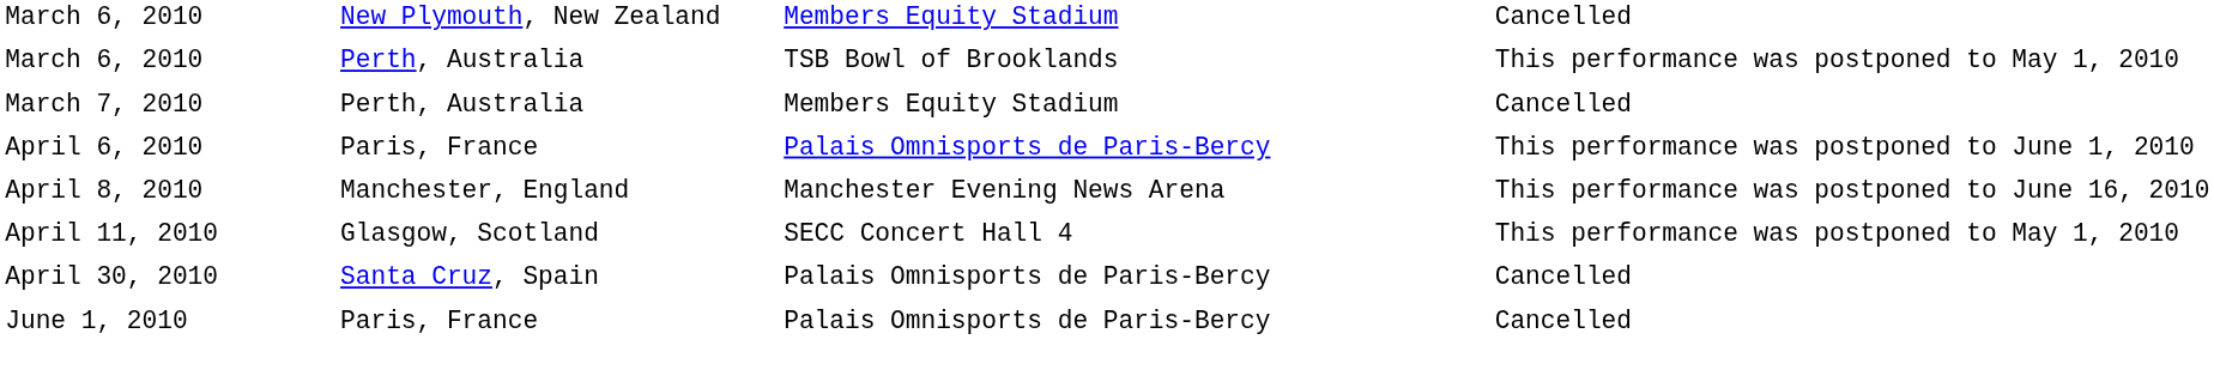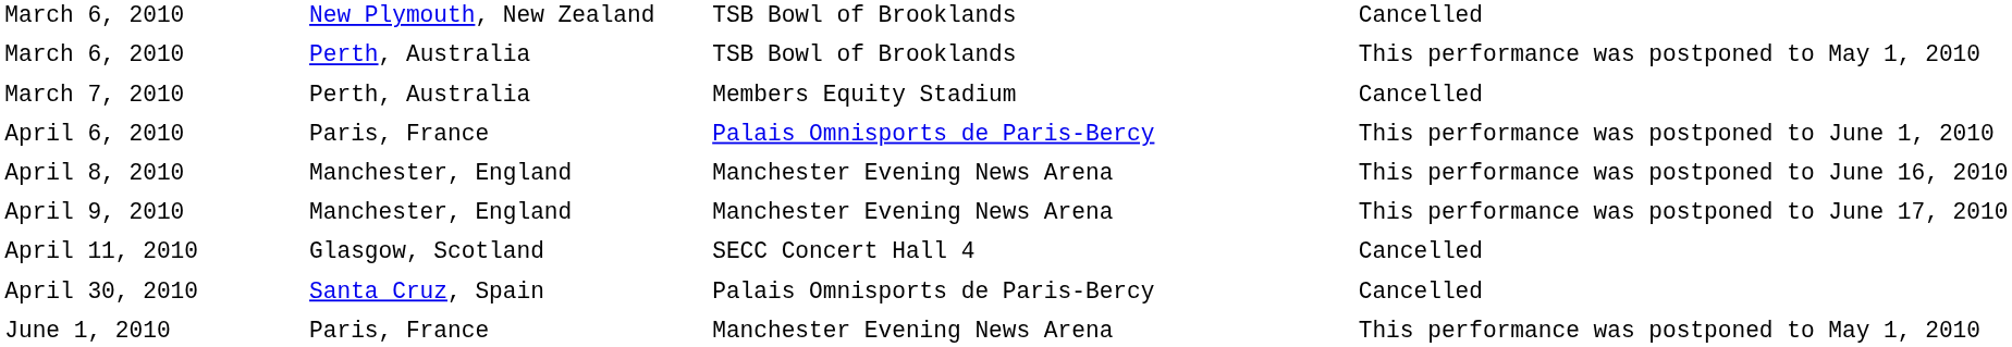 <table cellpadding="2" style="border: 0px solid darkgray; font-size:90%">
 <tr>
 <th width="150"></th>
 <th width="200"></th>
 <th width="325"></th>
 <th width="575"></th>
 </tr>
 <tr border="0">
 <td>March 6, 2010</td>
 <td><a href='#'>New Plymouth</a>, New Zealand</td>
-<td><a href='#'>Members Equity Stadium</a></td>
+<td>TSB Bowl of Brooklands</td>
 <td>Cancelled</td>
 </tr>
 <tr>
 <td>March 6, 2010</td>
 <td><a href='#'>Perth</a>, Australia</td>
 <td>TSB Bowl of Brooklands</td>
 <td>This performance was postponed to May 1, 2010</td>
 </tr>
 <tr>
 <td>March 7, 2010</td>
 <td>Perth, Australia</td>
 <td>Members Equity Stadium</td>
 <td>Cancelled</td>
 </tr>
 <tr>
 <td>April 6, 2010</td>
 <td>Paris, France</td>
 <td><a href='#'>Palais Omnisports de Paris-Bercy</a></td>
 <td>This performance was postponed to June 1, 2010</td>
 </tr>
 <tr>
 <td>April 8, 2010</td>
 <td>Manchester, England</td>
 <td>Manchester Evening News Arena</td>
 <td>This performance was postponed to June 16, 2010</td>
 </tr>
 <tr>
+<td>April 9, 2010</td>
+<td>Manchester, England</td>
+<td>Manchester Evening News Arena</td>
+<td>This performance was postponed to June 17, 2010</td>
+</tr>
+<tr>
 <td>April 11, 2010</td>
 <td>Glasgow, Scotland</td>
 <td>SECC Concert Hall 4</td>
-<td>This performance was postponed to May 1, 2010</td>
+<td>Cancelled</td>
 </tr>
 <tr>
 <td>April 30, 2010</td>
 <td><a href='#'>Santa Cruz</a>, Spain</td>
 <td>Palais Omnisports de Paris-Bercy</td>
 <td>Cancelled</td>
 </tr>
 <tr>
 <td>June 1, 2010</td>
 <td>Paris, France</td>
-<td>Palais Omnisports de Paris-Bercy</td>
-<td>Cancelled</td>
+<td>Manchester Evening News Arena</td>
+<td>This performance was postponed to May 1, 2010</td>
 </tr>
 </table>
